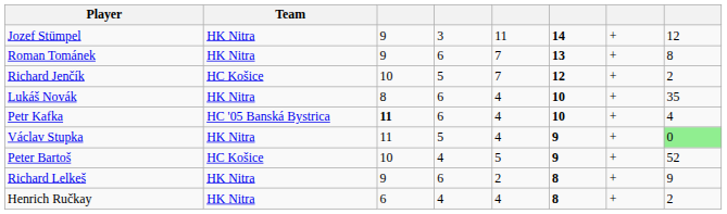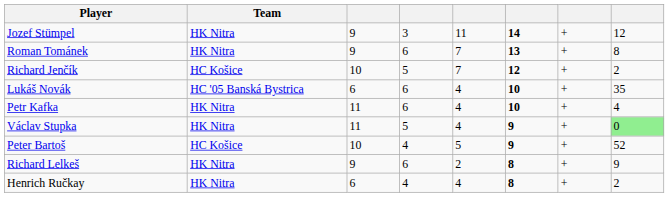 <table class="wikitable sortable">
 <tr>
 <th style="width: 15em;">Player</th>
 <th style="width: 13em;">Team</th>
 <th style="width: 4em;"></th>
 <th style="width: 4em;"></th>
 <th style="width: 4em;"></th>
 <th style="width: 4em;"></th>
 <th style="width: 4em;"></th>
 <th style="width: 4em;"></th>
 </tr>
 <tr>
 <td> <a href='#'>Jozef Stümpel</a></td>
 <td><a href='#'>HK Nitra</a></td>
 <td>9</td>
 <td>3</td>
 <td>11</td>
 <td><strong>14</strong></td>
 <td>+</td>
 <td>12</td>
 </tr>
 <tr>
 <td> <a href='#'>Roman Tománek</a></td>
 <td><a href='#'>HK Nitra</a></td>
 <td>9</td>
 <td>6</td>
 <td>7</td>
 <td><strong>13</strong></td>
 <td>+</td>
 <td>8</td>
 </tr>
 <tr>
 <td> <a href='#'>Richard Jenčík</a></td>
 <td><a href='#'>HC Košice</a></td>
 <td>10</td>
 <td>5</td>
 <td>7</td>
 <td><strong>12</strong></td>
 <td>+</td>
 <td>2</td>
 </tr>
 <tr>
 <td> <a href='#'>Lukáš Novák</a></td>
-<td><a href='#'>HK Nitra</a></td>
-<td>8</td>
+<td><a href='#'>HC '05 Banská Bystrica</a></td>
+<td>6</td>
 <td>6</td>
 <td>4</td>
 <td><strong>10</strong></td>
 <td>+</td>
 <td>35</td>
 </tr>
 <tr>
 <td> <a href='#'>Petr Kafka</a></td>
-<td><a href='#'>HC '05 Banská Bystrica</a></td>
-<td><strong>11</strong></td>
+<td><a href='#'>HK Nitra</a></td>
+<td>11</td>
 <td>6</td>
 <td>4</td>
 <td><strong>10</strong></td>
 <td>+</td>
 <td>4</td>
 </tr>
 <tr>
 <td> <a href='#'>Václav Stupka</a></td>
 <td><a href='#'>HK Nitra</a></td>
 <td>11</td>
 <td>5</td>
 <td>4</td>
 <td><strong>9</strong></td>
 <td>+</td>
 <td style="background: lightgreen;">0</td>
 </tr>
 <tr>
 <td> <a href='#'>Peter Bartoš</a></td>
 <td><a href='#'>HC Košice</a></td>
 <td>10</td>
 <td>4</td>
 <td>5</td>
 <td><strong>9</strong></td>
 <td>+</td>
 <td>52</td>
 </tr>
 <tr>
 <td> <a href='#'>Richard Lelkeš</a></td>
 <td><a href='#'>HK Nitra</a></td>
 <td>9</td>
 <td>6</td>
 <td>2</td>
 <td><strong>8</strong></td>
 <td>+</td>
 <td>9</td>
 </tr>
 <tr>
 <td> Henrich Ručkay</td>
 <td><a href='#'>HK Nitra</a></td>
 <td>6</td>
 <td>4</td>
 <td>4</td>
 <td><strong>8</strong></td>
 <td>+</td>
 <td>2</td>
 </tr>
 </table>
